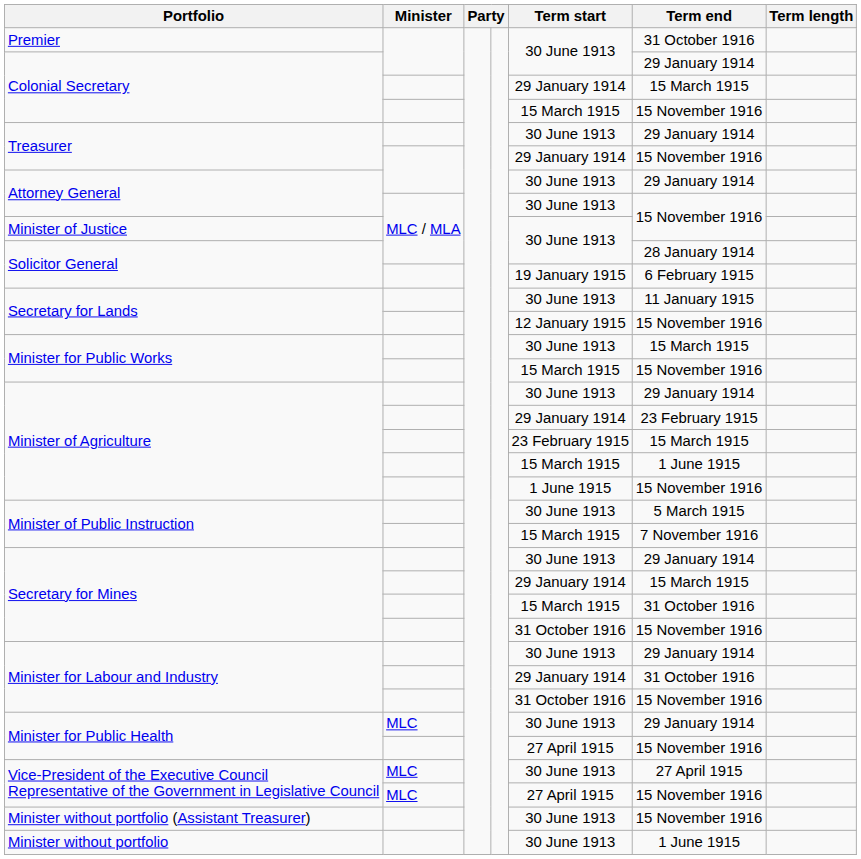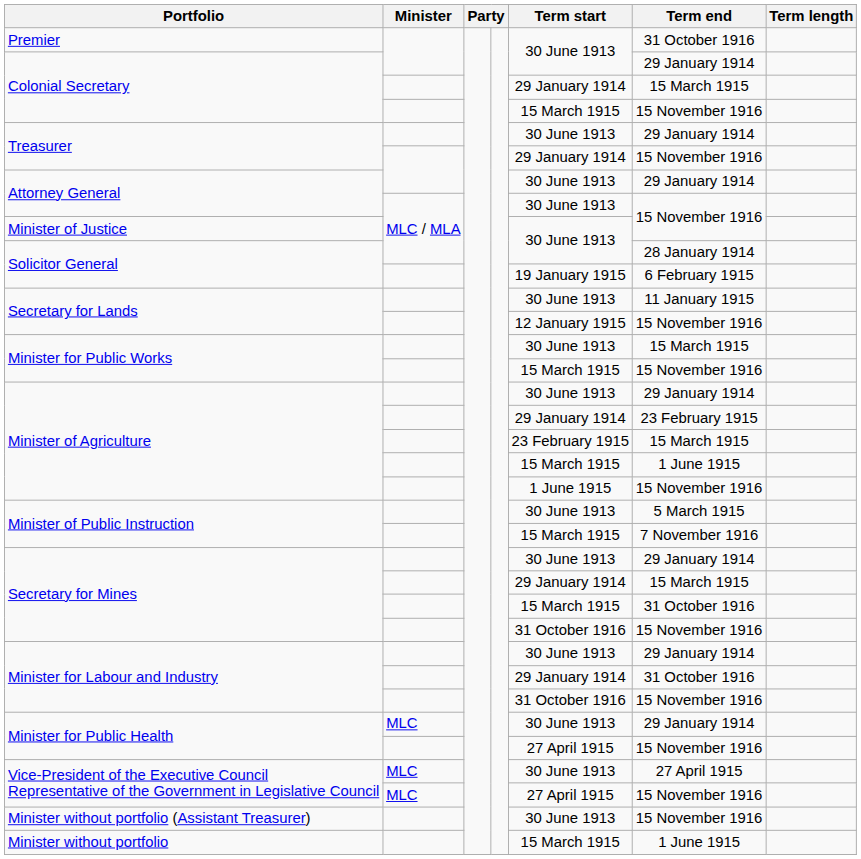 <table class="wikitable sortable">
 <tr>
 <th>Portfolio</th>
 <th>Minister</th>
 <th colspan=2>Party</th>
 <th>Term start</th>
 <th>Term end</th>
 <th>Term length</th>
 </tr>
 <tr>
 <td><a href='#'>Premier</a></td>
 <td rowspan="2"></td>
 <td rowspan="35" > </td>
 <td rowspan="35"></td>
 <td rowspan="2" align="center">30 June 1913</td>
 <td align="center">31 October 1916</td>
 <td align="right"></td>
 </tr>
 <tr>
 <td rowspan="3"><a href='#'>Colonial Secretary</a></td>
 <td align="center">29 January 1914</td>
 <td align="right"></td>
 </tr>
 <tr>
 <td></td>
 <td align="center">29 January 1914</td>
 <td align="center">15 March 1915</td>
 <td align="right"></td>
 </tr>
 <tr>
 <td></td>
 <td align="center">15 March 1915</td>
 <td align="center">15 November 1916</td>
 <td align="right"></td>
 </tr>
 <tr>
 <td rowspan="2"><a href='#'>Treasurer</a></td>
 <td></td>
 <td align="center">30 June 1913</td>
 <td align="center">29 January 1914</td>
 <td align="right"></td>
 </tr>
 <tr>
 <td rowspan="2"></td>
 <td align="center">29 January 1914</td>
 <td align="center">15 November 1916</td>
 <td align="right"></td>
 </tr>
 <tr>
 <td rowspan="2"><a href='#'>Attorney General</a></td>
 <td align="center">30 June 1913</td>
 <td align="center">29 January 1914</td>
 <td align="right"></td>
 </tr>
 <tr>
 <td rowspan="3"> <a href='#'>MLC</a> / <a href='#'>MLA</a></td>
 <td align="center">30 June 1913</td>
 <td rowspan="2" align="center">15 November 1916</td>
 <td align="right"></td>
 </tr>
 <tr>
 <td><a href='#'>Minister of Justice</a></td>
 <td rowspan="2" align="center">30 June 1913</td>
 <td align="right"></td>
 </tr>
 <tr>
 <td rowspan=2><a href='#'>Solicitor General</a></td>
 <td align=center>28 January 1914</td>
 <td align=right></td>
 </tr>
 <tr>
 <td></td>
 <td align="center">19 January 1915</td>
 <td align="center">6 February 1915</td>
 <td align="right"></td>
 </tr>
 <tr>
 <td rowspan="2"><a href='#'>Secretary for Lands</a></td>
 <td></td>
 <td align="center">30 June 1913</td>
 <td align="center">11 January 1915</td>
 <td align="right"></td>
 </tr>
 <tr>
 <td></td>
 <td align="center">12 January 1915</td>
 <td align="center">15 November 1916</td>
 <td align="right"></td>
 </tr>
 <tr>
 <td rowspan="2"><a href='#'>Minister for Public Works</a></td>
 <td></td>
 <td align="center">30 June 1913</td>
 <td align="center">15 March 1915</td>
 <td align="right"></td>
 </tr>
 <tr>
 <td></td>
 <td align="center">15 March 1915</td>
 <td align="center">15 November 1916</td>
 <td align="right"></td>
 </tr>
 <tr>
 <td rowspan="5"><a href='#'>Minister of Agriculture</a></td>
 <td></td>
 <td align="center">30 June 1913</td>
 <td align="center">29 January 1914</td>
 <td align="right"></td>
 </tr>
 <tr>
 <td></td>
 <td align="center">29 January 1914</td>
 <td align="center">23 February 1915</td>
 <td align="right"></td>
 </tr>
 <tr>
 <td></td>
 <td align="center">23 February 1915</td>
 <td align="center">15 March 1915</td>
 <td align="right"></td>
 </tr>
 <tr>
 <td></td>
 <td align="center">15 March 1915</td>
 <td align="center">1 June 1915</td>
 <td align="right"></td>
 </tr>
 <tr>
 <td></td>
 <td align="center">1 June 1915</td>
 <td align="center">15 November 1916</td>
 <td align="right"></td>
 </tr>
 <tr>
 <td rowspan="2"><a href='#'>Minister of Public Instruction</a></td>
 <td></td>
 <td align="center">30 June 1913</td>
 <td align="center">5 March 1915</td>
 <td align="right"></td>
 </tr>
 <tr>
 <td></td>
 <td align="center">15 March 1915</td>
 <td align="center">7 November 1916</td>
 <td align="right"></td>
 </tr>
 <tr>
 <td rowspan="4"><a href='#'>Secretary for Mines</a></td>
 <td></td>
 <td align="center">30 June 1913</td>
 <td align="center">29 January 1914</td>
 <td align="right"></td>
 </tr>
 <tr>
 <td></td>
 <td align="center">29 January 1914</td>
 <td align="center">15 March 1915</td>
 <td align="right"></td>
 </tr>
 <tr>
 <td></td>
 <td align="center">15 March 1915</td>
 <td align="center">31 October 1916</td>
 <td align="right"></td>
 </tr>
 <tr>
 <td></td>
 <td align="center">31 October 1916</td>
 <td align="center">15 November 1916</td>
 <td align="right"></td>
 </tr>
 <tr>
 <td rowspan="3"><a href='#'>Minister for Labour and Industry</a></td>
 <td></td>
 <td align="center">30 June 1913</td>
 <td align="center">29 January 1914</td>
 <td align="right"></td>
 </tr>
 <tr>
 <td></td>
 <td align="center">29 January 1914</td>
 <td align="center">31 October 1916</td>
 <td align="right"></td>
 </tr>
 <tr>
 <td></td>
 <td align="center">31 October 1916</td>
 <td align="center">15 November 1916</td>
 <td align="right"></td>
 </tr>
 <tr>
 <td rowspan="2"><a href='#'>Minister for Public Health</a></td>
 <td> <a href='#'>MLC</a></td>
 <td align="center">30 June 1913</td>
 <td align="center">29 January 1914</td>
 <td align="right"></td>
 </tr>
 <tr>
 <td></td>
 <td align="center">27 April 1915</td>
 <td align="center">15 November 1916</td>
 <td align="right"></td>
 </tr>
 <tr>
 <td rowspan="2"><a href='#'>Vice-President of the Executive Council</a><br><a href='#'>Representative of the Government in Legislative Council</a></td>
 <td> <a href='#'>MLC</a></td>
 <td align="center">30 June 1913</td>
 <td align="center">27 April 1915</td>
 <td align="right"></td>
 </tr>
 <tr>
 <td> <a href='#'>MLC</a></td>
 <td align="center">27 April 1915</td>
 <td align="center">15 November 1916</td>
 <td align="right"></td>
 </tr>
 <tr>
 <td><a href='#'>Minister without portfolio</a> (<a href='#'>Assistant Treasurer</a>)</td>
 <td></td>
 <td align="center">30 June 1913</td>
 <td align="center">15 November 1916</td>
 <td align="right"></td>
 </tr>
 <tr>
 <td><a href='#'>Minister without portfolio</a></td>
 <td></td>
-<td align="center">30 June 1913</td>
+<td align="center">15 March 1915</td>
 <td align="center">1 June 1915</td>
 <td align="right"></td>
 </tr>
 </table>
